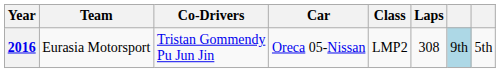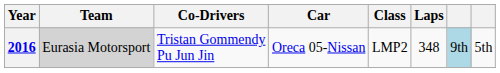 <table class="wikitable" style="text-align:center; font-size:90%">
 <tr>
 <th>Year</th>
 <th>Team</th>
 <th>Co-Drivers</th>
 <th>Car</th>
 <th>Class</th>
 <th>Laps</th>
 <th></th>
 <th></th>
 </tr>
 <tr>
 <th><a href='#'>2016</a></th>
-<td align="left"> Eurasia Motorsport</td>
+<td align="left" style="background: lightgrey;"> Eurasia Motorsport</td>
 <td align="left"> <a href='#'>Tristan Gommendy</a><br> <a href='#'>Pu Jun Jin</a></td>
 <td align="left"><a href='#'>Oreca</a> 05-<a href='#'>Nissan</a></td>
 <td>LMP2</td>
-<td>308</td>
+<td>348</td>
 <td style="background: lightblue;">9th</td>
 <td>5th</td>
 </tr>
 </table>
